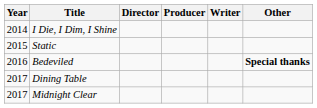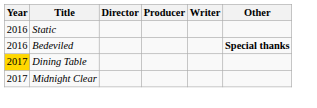 <table class = "wikitable sortable">
 <tr>
 <th>Year</th>
 <th>Title</th>
 <th>Director</th>
 <th>Producer</th>
 <th>Writer</th>
 <th>Other</th>
 </tr>
 <tr>
-<td>2014</td>
-<td><em>I Die, I Dim, I Shine</em></td>
-<td></td>
-<td></td>
-<td></td>
-<td></td>
-</tr>
-<tr>
-<td>2015</td>
+<td>2016</td>
 <td><em>Static</em></td>
 <td></td>
 <td></td>
 <td></td>
 <td></td>
 </tr>
 <tr>
 <td>2016</td>
 <td><em>Bedeviled</em></td>
 <td></td>
 <td></td>
 <td></td>
 <td><strong>Special thanks</strong></td>
 </tr>
 <tr>
-<td>2017</td>
+<td style="background: gold;">2017</td>
 <td><em>Dining Table</em></td>
 <td></td>
 <td></td>
 <td></td>
 <td></td>
 </tr>
 <tr>
 <td>2017</td>
 <td><em>Midnight Clear</em></td>
 <td></td>
 <td></td>
 <td></td>
 <td></td>
 </tr>
 </table>
